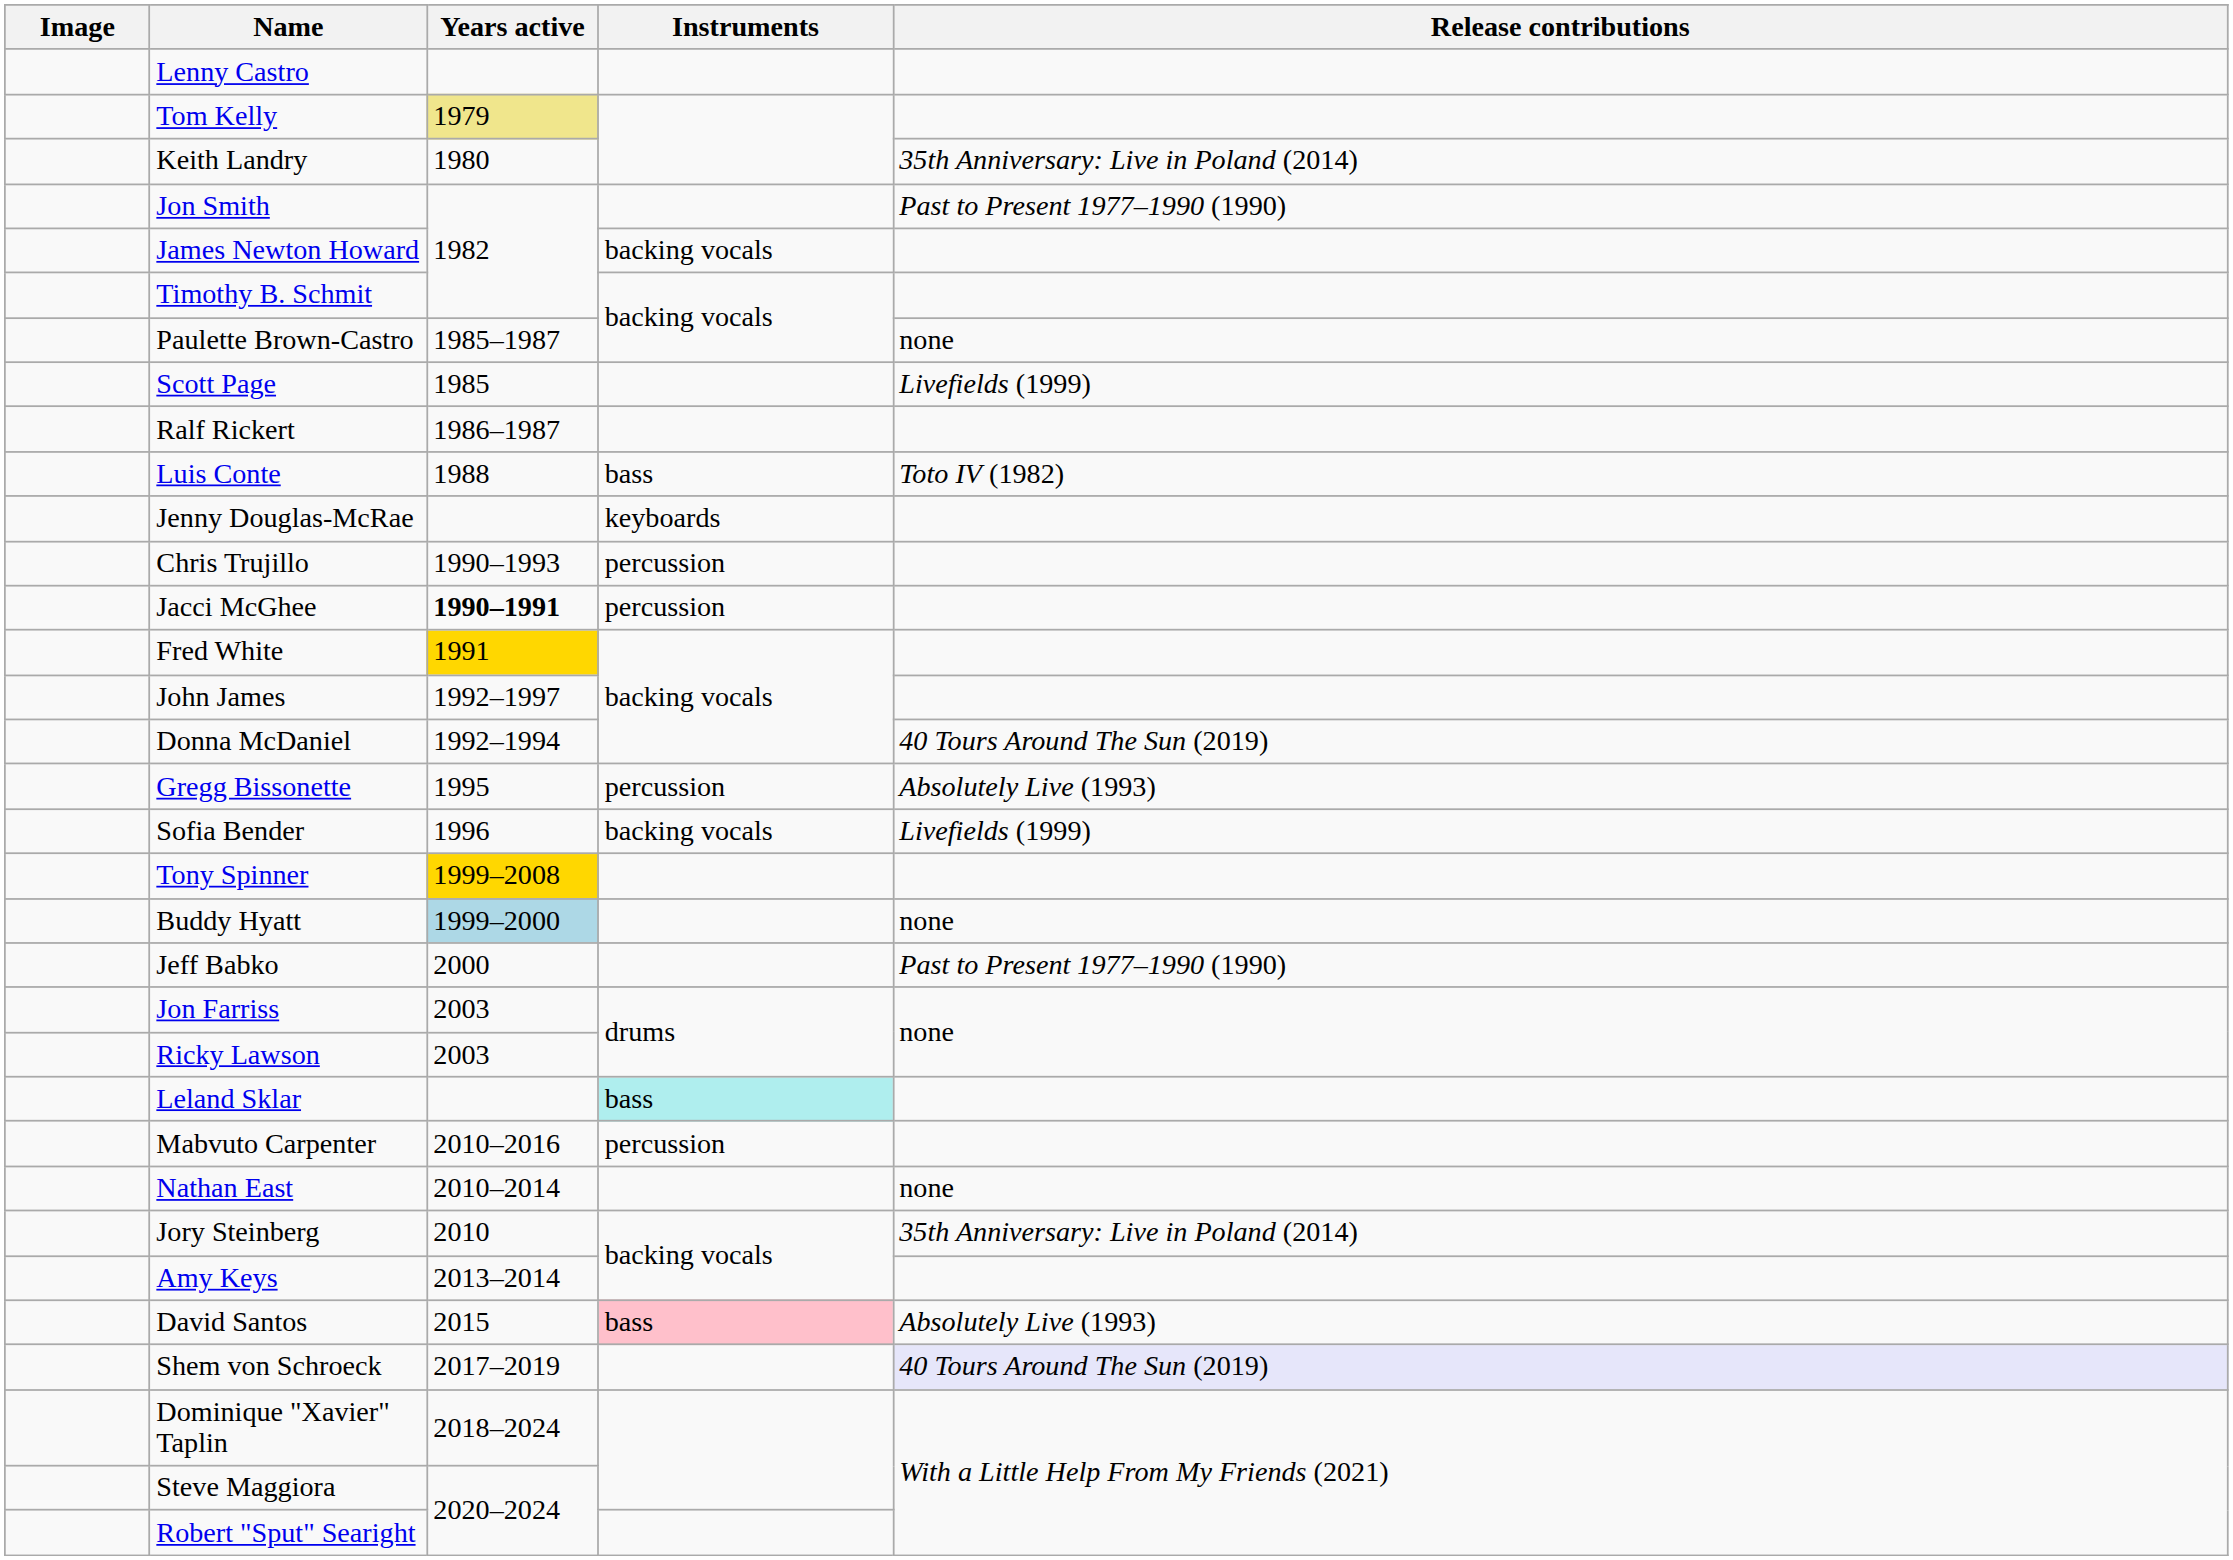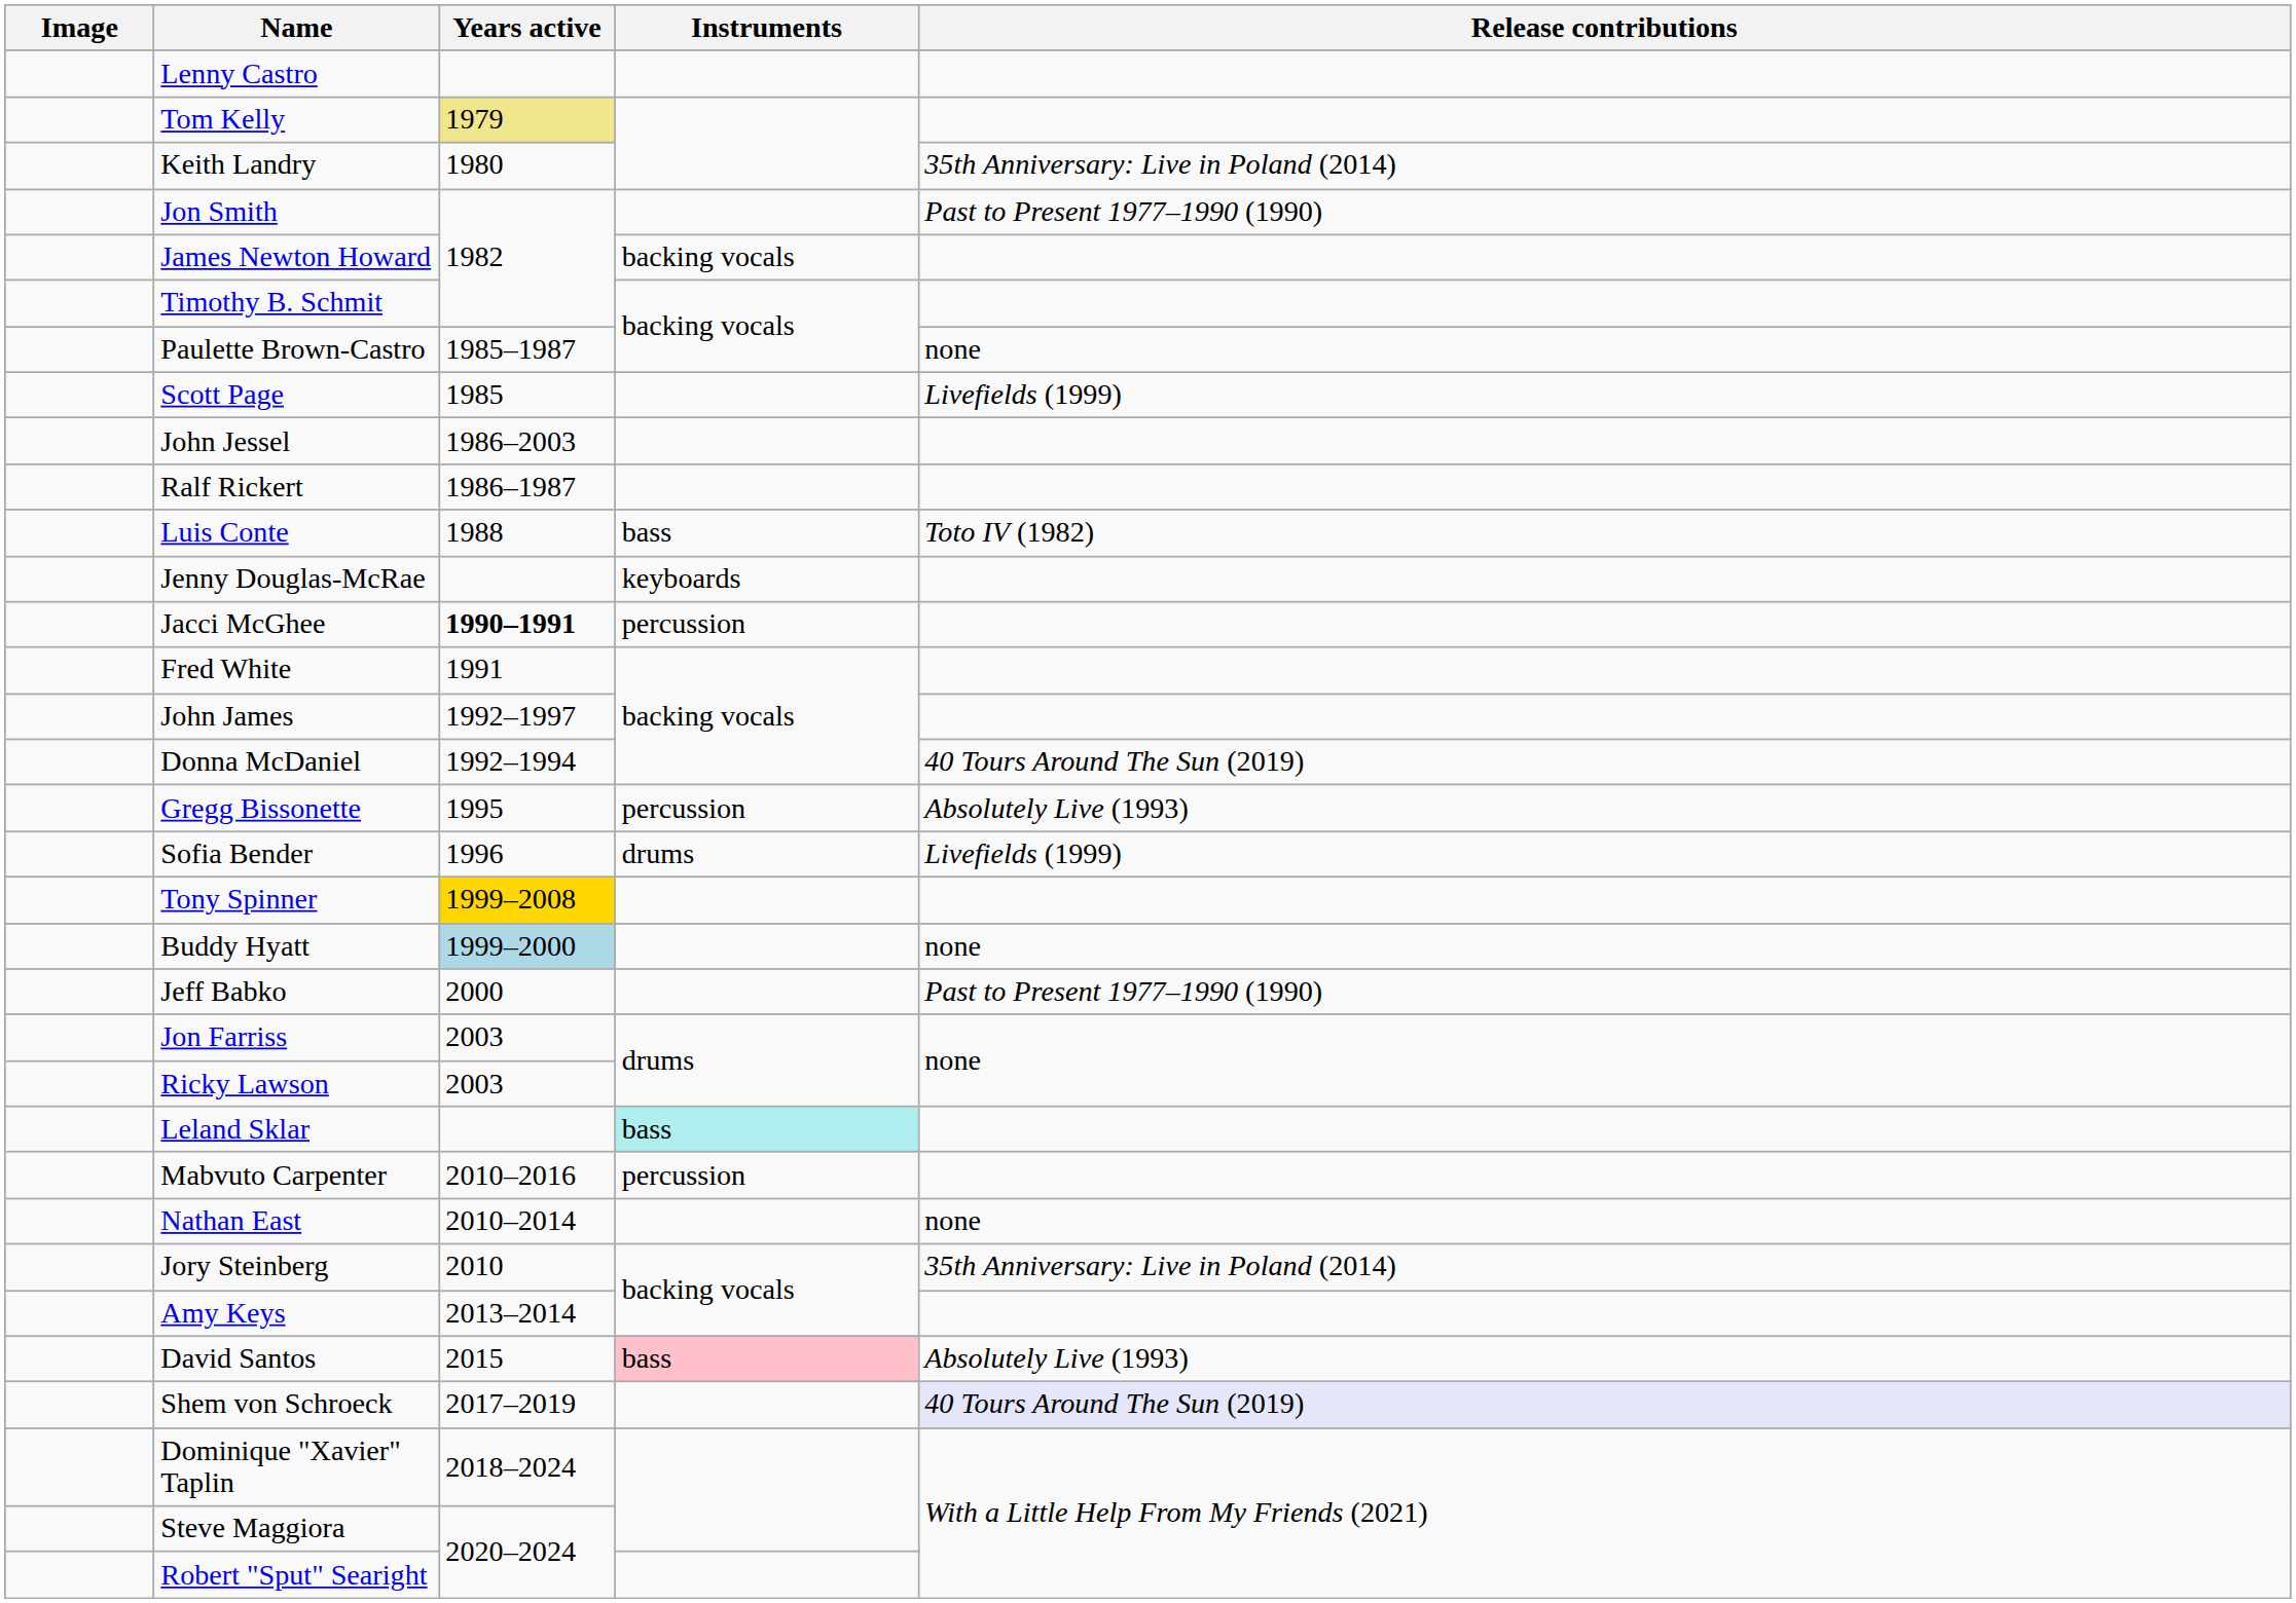 <table class="wikitable" border="1" width="100%">
 <tr>
 <th width="75">Image</th>
 <th width="150">Name</th>
 <th width="90">Years active</th>
 <th width="160">Instruments</th>
 <th>Release contributions</th>
 </tr>
 <tr>
 <td></td>
 <td><a href='#'>Lenny Castro</a></td>
 <td></td>
 <td></td>
 <td></td>
 </tr>
 <tr>
 <td></td>
 <td><a href='#'>Tom Kelly</a></td>
 <td style="background: khaki;">1979</td>
 <td rowspan="2"></td>
 <td></td>
 </tr>
 <tr>
 <td></td>
 <td>Keith Landry</td>
 <td>1980</td>
 <td><em>35th Anniversary: Live in Poland</em> (2014)</td>
 </tr>
 <tr>
 <td></td>
 <td><a href='#'>Jon Smith</a></td>
 <td rowspan="3">1982</td>
 <td></td>
 <td><em>Past to Present 1977–1990</em> (1990)</td>
 </tr>
 <tr>
 <td></td>
 <td><a href='#'>James Newton Howard</a></td>
 <td>backing vocals</td>
 <td></td>
 </tr>
 <tr>
 <td></td>
 <td><a href='#'>Timothy B. Schmit</a></td>
 <td rowspan="2">backing vocals</td>
 <td></td>
 </tr>
 <tr>
 <td></td>
 <td>Paulette Brown-Castro</td>
 <td>1985–1987 </td>
 <td>none </td>
 </tr>
 <tr>
 <td></td>
 <td><a href='#'>Scott Page</a></td>
 <td>1985</td>
 <td></td>
 <td><em>Livefields</em> (1999)</td>
 </tr>
 <tr>
 <td></td>
+<td>John Jessel</td>
+<td>1986–2003</td>
+<td><br></td>
+<td></td>
+</tr>
+<tr>
+<td></td>
 <td>Ralf Rickert</td>
 <td>1986–1987</td>
 <td></td>
 <td></td>
 </tr>
 <tr>
 <td></td>
 <td><a href='#'>Luis Conte</a></td>
 <td>1988</td>
 <td>bass</td>
 <td><em>Toto IV</em> (1982)</td>
 </tr>
 <tr>
 <td></td>
 <td>Jenny Douglas-McRae</td>
 <td></td>
 <td>keyboards</td>
 <td></td>
 </tr>
 <tr>
 <td></td>
-<td>Chris Trujillo</td>
-<td>1990–1993</td>
-<td>percussion</td>
-<td></td>
-</tr>
-<tr>
-<td></td>
 <td>Jacci McGhee</td>
 <td><strong>1990–1991</strong></td>
 <td>percussion</td>
 <td></td>
 </tr>
 <tr>
 <td></td>
 <td>Fred White</td>
-<td style="background: gold;">1991</td>
+<td>1991</td>
 <td rowspan="3">backing vocals</td>
 <td></td>
 </tr>
 <tr>
 <td></td>
 <td>John James</td>
 <td>1992–1997</td>
 <td></td>
 </tr>
 <tr>
 <td></td>
 <td>Donna McDaniel</td>
 <td>1992–1994</td>
 <td><em>40 Tours Around The Sun</em> (2019)</td>
 </tr>
 <tr>
 <td></td>
 <td><a href='#'>Gregg Bissonette</a></td>
 <td>1995</td>
 <td>percussion</td>
 <td><em>Absolutely Live</em> (1993)</td>
 </tr>
 <tr>
 <td></td>
 <td>Sofia Bender</td>
 <td>1996</td>
-<td>backing vocals</td>
+<td>drums</td>
 <td><em>Livefields</em> (1999)</td>
 </tr>
 <tr>
 <td></td>
 <td><a href='#'>Tony Spinner</a></td>
 <td style="background: gold;">1999–2008</td>
 <td></td>
 <td></td>
 </tr>
 <tr>
 <td></td>
 <td>Buddy Hyatt</td>
 <td style="background: lightblue;">1999–2000</td>
 <td></td>
 <td>none</td>
 </tr>
 <tr>
 <td></td>
 <td>Jeff Babko</td>
 <td>2000</td>
 <td></td>
 <td><em>Past to Present 1977–1990</em> (1990)</td>
 </tr>
 <tr>
 <td></td>
 <td><a href='#'>Jon Farriss</a></td>
 <td>2003</td>
 <td rowspan="2">drums</td>
 <td rowspan="2">none </td>
 </tr>
 <tr>
 <td></td>
 <td><a href='#'>Ricky Lawson</a></td>
 <td>2003 </td>
 </tr>
 <tr>
 <td></td>
 <td><a href='#'>Leland Sklar</a></td>
 <td></td>
 <td style="background: paleturquoise;">bass</td>
 <td></td>
 </tr>
 <tr>
 <td></td>
 <td>Mabvuto Carpenter</td>
 <td>2010–2016</td>
 <td>percussion</td>
 <td></td>
 </tr>
 <tr>
 <td></td>
 <td><a href='#'>Nathan East</a></td>
 <td>2010–2014</td>
 <td></td>
 <td>none</td>
 </tr>
 <tr>
 <td></td>
 <td>Jory Steinberg</td>
 <td>2010</td>
 <td rowspan="2">backing vocals</td>
 <td><em>35th Anniversary: Live in Poland</em> (2014)</td>
 </tr>
 <tr>
 <td></td>
 <td><a href='#'>Amy Keys</a></td>
 <td>2013–2014</td>
 <td></td>
 </tr>
 <tr>
 <td></td>
 <td>David Santos</td>
 <td>2015</td>
 <td style="background: pink;">bass</td>
 <td><em>Absolutely Live</em> (1993)</td>
 </tr>
 <tr>
 <td></td>
 <td>Shem von Schroeck</td>
 <td>2017–2019</td>
 <td></td>
 <td style="background: lavender;"><em>40 Tours Around The Sun</em> (2019)</td>
 </tr>
 <tr>
 <td></td>
 <td>Dominique "Xavier" Taplin</td>
 <td>2018–2024 </td>
 <td rowspan="2"></td>
 <td rowspan="3"><em>With a Little Help From My Friends</em> (2021)</td>
 </tr>
 <tr>
 <td></td>
 <td>Steve Maggiora</td>
 <td rowspan="2">2020–2024</td>
 </tr>
 <tr>
 <td></td>
 <td><a href='#'>Robert "Sput" Searight</a></td>
 <td></td>
 </tr>
 </table>
